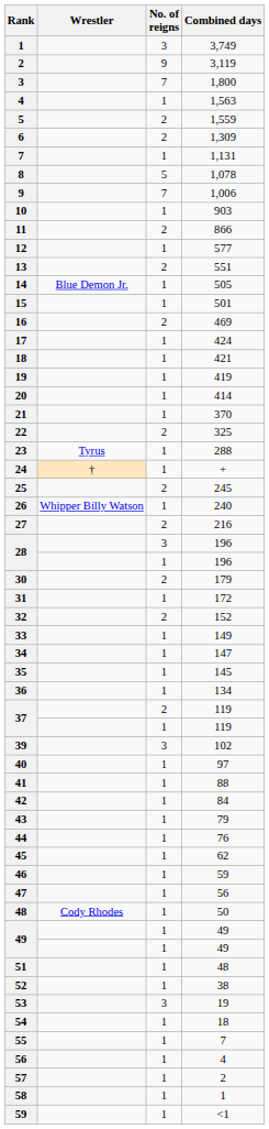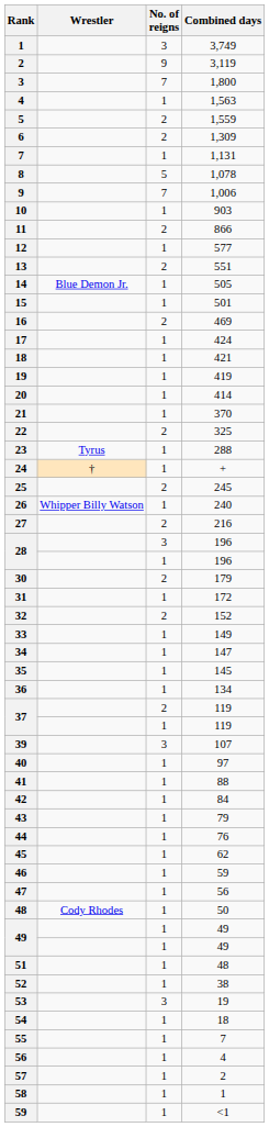 <table class="wikitable sortable" style="text-align: center">
 <tr>
 <th>Rank</th>
 <th>Wrestler</th>
 <th>No. of<br>reigns</th>
 <th>Combined days</th>
 </tr>
 <tr>
 <th>1</th>
 <td></td>
 <td>3</td>
 <td>3,749</td>
 </tr>
 <tr>
 <th>2</th>
 <td></td>
 <td>9</td>
 <td>3,119</td>
 </tr>
 <tr>
 <th>3</th>
 <td></td>
 <td>7</td>
 <td>1,800</td>
 </tr>
 <tr>
 <th>4</th>
 <td></td>
 <td>1</td>
 <td>1,563</td>
 </tr>
 <tr>
 <th>5</th>
 <td></td>
 <td>2</td>
 <td>1,559</td>
 </tr>
 <tr>
 <th>6</th>
 <td></td>
 <td>2</td>
 <td>1,309</td>
 </tr>
 <tr>
 <th>7</th>
 <td></td>
 <td>1</td>
 <td>1,131</td>
 </tr>
 <tr>
 <th>8</th>
 <td></td>
 <td>5</td>
 <td>1,078</td>
 </tr>
 <tr>
 <th>9</th>
 <td></td>
 <td>7</td>
 <td>1,006</td>
 </tr>
 <tr>
 <th>10</th>
 <td></td>
 <td>1</td>
 <td>903</td>
 </tr>
 <tr>
 <th>11</th>
 <td></td>
 <td>2</td>
 <td>866</td>
 </tr>
 <tr>
 <th>12</th>
 <td></td>
 <td>1</td>
 <td>577</td>
 </tr>
 <tr>
 <th>13</th>
 <td></td>
 <td>2</td>
 <td>551</td>
 </tr>
 <tr>
 <th>14</th>
 <td><a href='#'>Blue Demon Jr.</a></td>
 <td>1</td>
 <td>505</td>
 </tr>
 <tr>
 <th>15</th>
 <td></td>
 <td>1</td>
 <td>501</td>
 </tr>
 <tr>
 <th>16</th>
 <td></td>
 <td>2</td>
 <td>469</td>
 </tr>
 <tr>
 <th>17</th>
 <td></td>
 <td>1</td>
 <td>424</td>
 </tr>
 <tr>
 <th>18</th>
 <td></td>
 <td>1</td>
 <td>421</td>
 </tr>
 <tr>
 <th>19</th>
 <td></td>
 <td>1</td>
 <td>419</td>
 </tr>
 <tr>
 <th>20</th>
 <td></td>
 <td>1</td>
 <td>414</td>
 </tr>
 <tr>
 <th>21</th>
 <td></td>
 <td>1</td>
 <td>370</td>
 </tr>
 <tr>
 <th>22</th>
 <td></td>
 <td>2</td>
 <td>325</td>
 </tr>
 <tr>
 <th>23</th>
 <td><a href='#'>Tyrus</a></td>
 <td>1</td>
 <td>288</td>
 </tr>
 <tr>
 <th>24</th>
 <td style="background:#ffe6bd;"> †</td>
 <td>1</td>
 <td>+</td>
 </tr>
 <tr>
 <th>25</th>
 <td></td>
 <td>2</td>
 <td>245</td>
 </tr>
 <tr>
 <th>26</th>
 <td><a href='#'>Whipper Billy Watson</a></td>
 <td>1</td>
 <td>240</td>
 </tr>
 <tr>
 <th>27</th>
 <td></td>
 <td>2</td>
 <td>216</td>
 </tr>
 <tr>
 <th rowspan=2>28</th>
 <td></td>
 <td>3</td>
 <td>196</td>
 </tr>
 <tr>
 <td></td>
 <td>1</td>
 <td>196</td>
 </tr>
 <tr>
 <th>30</th>
 <td></td>
 <td>2</td>
 <td>179</td>
 </tr>
 <tr>
 <th>31</th>
 <td></td>
 <td>1</td>
 <td>172</td>
 </tr>
 <tr>
 <th>32</th>
 <td></td>
 <td>2</td>
 <td>152</td>
 </tr>
 <tr>
 <th>33</th>
 <td></td>
 <td>1</td>
 <td>149</td>
 </tr>
 <tr>
 <th>34</th>
 <td></td>
 <td>1</td>
 <td>147</td>
 </tr>
 <tr>
 <th>35</th>
 <td></td>
 <td>1</td>
 <td>145</td>
 </tr>
 <tr>
 <th>36</th>
 <td></td>
 <td>1</td>
 <td>134</td>
 </tr>
 <tr>
 <th rowspan=2>37</th>
 <td></td>
 <td>2</td>
 <td>119</td>
 </tr>
 <tr>
 <td></td>
 <td>1</td>
 <td>119</td>
 </tr>
 <tr>
 <th>39</th>
 <td></td>
 <td>3</td>
-<td>102</td>
+<td>107</td>
 </tr>
 <tr>
 <th>40</th>
 <td></td>
 <td>1</td>
 <td>97</td>
 </tr>
 <tr>
 <th>41</th>
 <td></td>
 <td>1</td>
 <td>88</td>
 </tr>
 <tr>
 <th>42</th>
 <td></td>
 <td>1</td>
 <td>84</td>
 </tr>
 <tr>
 <th>43</th>
 <td></td>
 <td>1</td>
 <td>79</td>
 </tr>
 <tr>
 <th>44</th>
 <td></td>
 <td>1</td>
 <td>76</td>
 </tr>
 <tr>
 <th>45</th>
 <td></td>
 <td>1</td>
 <td>62</td>
 </tr>
 <tr>
 <th>46</th>
 <td></td>
 <td>1</td>
 <td>59</td>
 </tr>
 <tr>
 <th>47</th>
 <td></td>
 <td>1</td>
 <td>56</td>
 </tr>
 <tr>
 <th>48</th>
 <td><a href='#'>Cody Rhodes</a></td>
 <td>1</td>
 <td>50</td>
 </tr>
 <tr>
 <th rowspan=2>49</th>
 <td></td>
 <td>1</td>
 <td>49</td>
 </tr>
 <tr>
 <td></td>
 <td>1</td>
 <td>49</td>
 </tr>
 <tr>
 <th>51</th>
 <td></td>
 <td>1</td>
 <td>48</td>
 </tr>
 <tr>
 <th>52</th>
 <td></td>
 <td>1</td>
 <td>38</td>
 </tr>
 <tr>
 <th>53</th>
 <td></td>
 <td>3</td>
 <td>19</td>
 </tr>
 <tr>
 <th>54</th>
 <td></td>
 <td>1</td>
 <td>18</td>
 </tr>
 <tr>
 <th>55</th>
 <td></td>
 <td>1</td>
 <td>7</td>
 </tr>
 <tr>
 <th>56</th>
 <td></td>
 <td>1</td>
 <td>4</td>
 </tr>
 <tr>
 <th>57</th>
 <td></td>
 <td>1</td>
 <td>2</td>
 </tr>
 <tr>
 <th>58</th>
 <td></td>
 <td>1</td>
 <td>1</td>
 </tr>
 <tr>
 <th>59</th>
 <td></td>
 <td>1</td>
 <td><1</td>
 </tr>
 </table>
